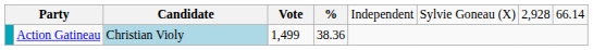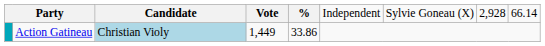 <table class="wikitable">
 <tr>
 <th bgcolor="#DDDDFF" width="100px" colspan="2">Party</th>
 <th bgcolor="#DDDDFF" width="200px">Candidate</th>
 <th bgcolor="#DDDDFF" width="50px">Vote</th>
 <th bgcolor="#DDDDFF" width="30px">%<br></th>
 <td>Independent</td>
 <td>Sylvie Goneau (X)</td>
 <td>2,928</td>
 <td>66.14</td>
 </tr>
 <tr>
 <td bgcolor=#00a7ba> </td>
 <td><a href='#'>Action Gatineau</a></td>
 <td style="background: lightblue;">Christian Violy</td>
-<td>1,499</td>
-<td>38.36</td>
+<td>1,449</td>
+<td>33.86</td>
 </tr>
 </table>
